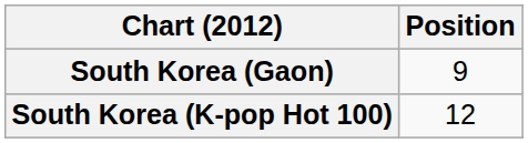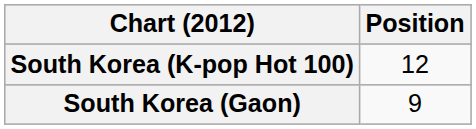 <table class="wikitable plainrowheaders">
 <tr>
 <th>Chart (2012)</th>
 <th>Position</th>
 </tr>
 <tr>
+<th scope="row">South Korea (K-pop Hot 100)</th>
+<td style="text-align:center;">12</td>
+</tr>
+<tr>
 <th scope="row">South Korea (Gaon)</th>
 <td style="text-align:center;">9</td>
 </tr>
-<tr>
-<th scope="row">South Korea (K-pop Hot 100)</th>
-<td style="text-align:center;">12</td>
-</tr>
 </table>
